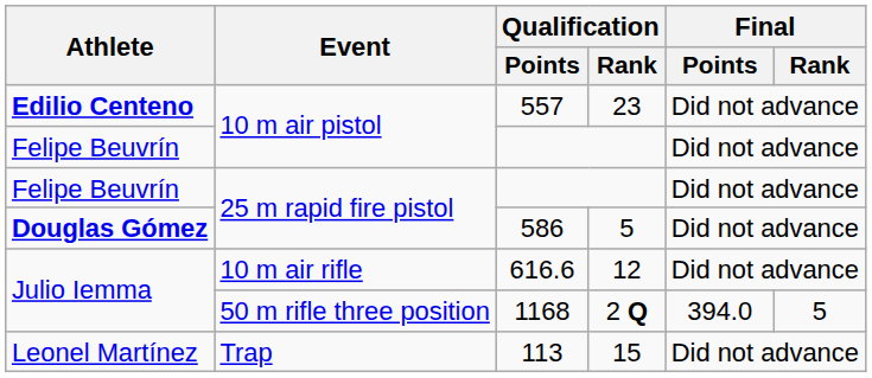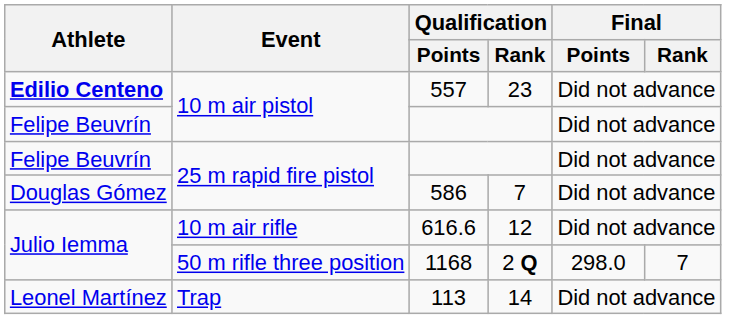 <table class=wikitable style=font-size:90%;text-align:center>
 <tr>
 <th rowspan=2>Athlete</th>
 <th rowspan=2>Event</th>
 <th colspan=2>Qualification</th>
 <th colspan=2>Final</th>
 </tr>
 <tr style=font-size:95%>
 <th>Points</th>
 <th>Rank</th>
 <th>Points</th>
 <th>Rank</th>
 </tr>
 <tr>
 <td align=left><strong><a href='#'>Edilio Centeno</a></strong></td>
 <td align=left rowspan=2><a href='#'>10 m air pistol</a></td>
 <td>557</td>
 <td>23</td>
 <td colspan=2>Did not advance</td>
 </tr>
 <tr>
 <td align=left><a href='#'>Felipe Beuvrín</a></td>
 <td colspan=2></td>
 <td colspan=2>Did not advance</td>
 </tr>
 <tr>
 <td align=left><a href='#'>Felipe Beuvrín</a></td>
 <td align=left rowspan=2><a href='#'>25 m rapid fire pistol</a></td>
 <td colspan=2></td>
 <td colspan=2>Did not advance</td>
 </tr>
 <tr>
-<td align=left><strong><a href='#'>Douglas Gómez</a></strong></td>
+<td align=left><a href='#'>Douglas Gómez</a></td>
 <td>586</td>
-<td>5</td>
+<td>7</td>
 <td colspan=2>Did not advance</td>
 </tr>
 <tr>
 <td align=left rowspan=2><a href='#'>Julio Iemma</a></td>
 <td align=left><a href='#'>10 m air rifle</a></td>
 <td>616.6</td>
 <td>12</td>
 <td colspan=2>Did not advance</td>
 </tr>
 <tr>
 <td align=left><a href='#'>50 m rifle three position</a></td>
 <td>1168</td>
 <td>2 <strong>Q</strong></td>
-<td>394.0</td>
-<td>5</td>
+<td>298.0</td>
+<td>7</td>
 </tr>
 <tr>
 <td align=left><a href='#'>Leonel Martínez</a></td>
 <td align=left rowspan=2><a href='#'>Trap</a></td>
 <td>113</td>
-<td>15</td>
+<td>14</td>
 <td colspan=2>Did not advance</td>
 </tr>
 </table>
